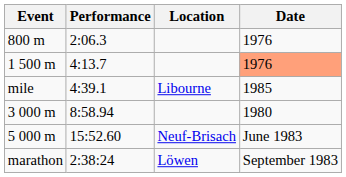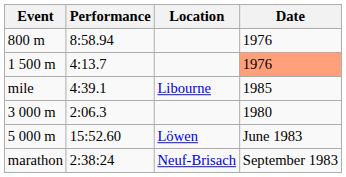 <table class="wikitable" style="border-collapse: collapse; font-size: 95%;">
 <tr>
 <th scope="col">Event</th>
 <th scope="col">Performance</th>
 <th scope="col">Location</th>
 <th scope="col">Date</th>
 </tr>
 <tr>
 <td>800 m</td>
-<td>2:06.3</td>
+<td>8:58.94</td>
 <td></td>
 <td>1976</td>
 </tr>
 <tr>
 <td>1 500 m</td>
 <td>4:13.7</td>
 <td></td>
 <td style="background: lightsalmon;">1976</td>
 </tr>
 <tr>
 <td>mile</td>
 <td>4:39.1</td>
 <td><a href='#'>Libourne</a></td>
 <td>1985</td>
 </tr>
 <tr>
 <td>3 000 m</td>
-<td>8:58.94</td>
+<td>2:06.3</td>
 <td></td>
 <td>1980</td>
 </tr>
 <tr>
 <td>5 000 m</td>
 <td>15:52.60</td>
-<td><a href='#'>Neuf-Brisach</a></td>
+<td><a href='#'>Löwen</a></td>
 <td>June 1983</td>
 </tr>
 <tr>
 <td>marathon</td>
 <td>2:38:24</td>
-<td><a href='#'>Löwen</a></td>
+<td><a href='#'>Neuf-Brisach</a></td>
 <td>September 1983</td>
 </tr>
 </table>
